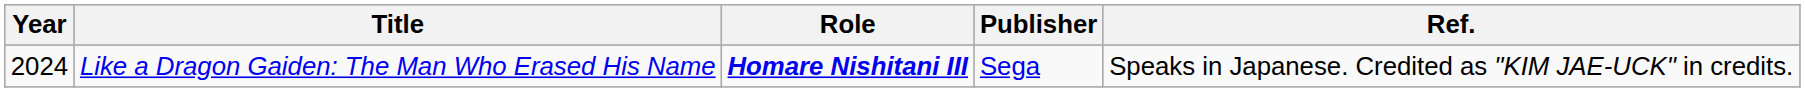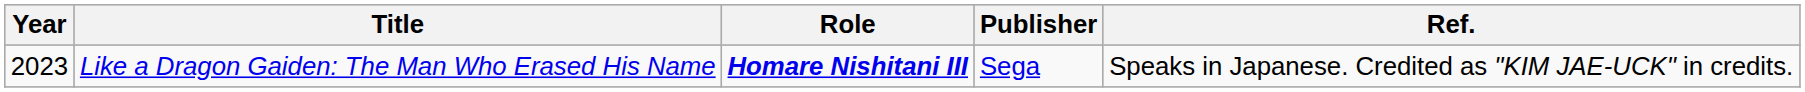 <table class="wikitable">
 <tr>
 <th>Year</th>
 <th>Title</th>
 <th>Role</th>
 <th>Publisher</th>
 <th>Ref.</th>
 </tr>
 <tr>
-<td>2024</td>
+<td>2023</td>
 <td><em><a href='#'>Like a Dragon Gaiden: The Man Who Erased His Name</a></em></td>
 <td><strong><em><a href='#'>Homare Nishitani III</a></em></strong></td>
 <td><a href='#'>Sega</a></td>
 <td>Speaks in Japanese. Credited as <em>"KIM JAE-UCK"</em> in credits.</td>
 </tr>
 </table>
